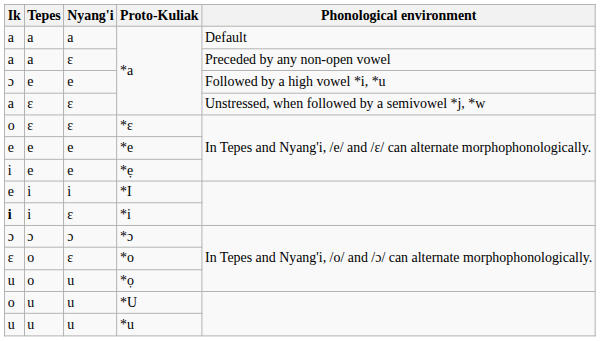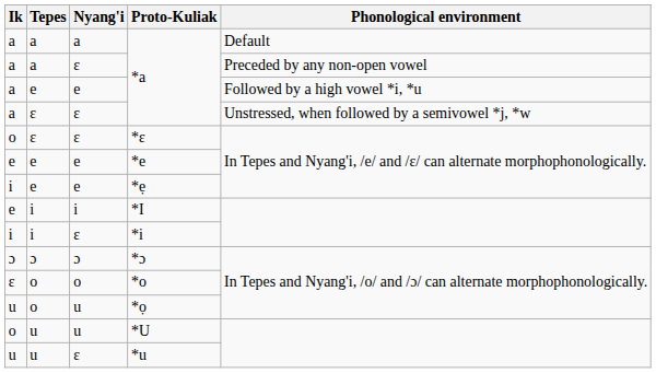 <table class="wikitable">
 <tr>
 <th>Ik</th>
 <th>Tepes</th>
 <th>Nyang'i</th>
 <th>Proto-Kuliak</th>
 <th>Phonological environment</th>
 </tr>
 <tr>
 <td>a</td>
 <td>a</td>
 <td>a</td>
 <td rowspan="4">*a</td>
 <td>Default</td>
 </tr>
 <tr>
 <td>a</td>
 <td>a</td>
 <td>ɛ</td>
 <td>Preceded by any non-open vowel</td>
 </tr>
 <tr>
-<td>ɔ</td>
+<td>a</td>
 <td>e</td>
 <td>e</td>
 <td>Followed by a high vowel *i, *u</td>
 </tr>
 <tr>
 <td>a</td>
 <td>ɛ</td>
 <td>ɛ</td>
 <td>Unstressed, when followed by a semivowel *j, *w</td>
 </tr>
 <tr>
 <td>o</td>
 <td>ɛ</td>
 <td>ɛ</td>
 <td>*ɛ</td>
 <td rowspan="3">In Tepes and Nyang'i, /e/ and /ɛ/ can alternate morphophonologically.</td>
 </tr>
 <tr>
 <td>e</td>
 <td>e</td>
 <td>e</td>
 <td>*e</td>
 </tr>
 <tr>
 <td>i</td>
 <td>e</td>
 <td>e</td>
 <td>*ẹ</td>
 </tr>
 <tr>
 <td>e</td>
 <td>i</td>
 <td>i</td>
 <td>*I</td>
 </tr>
 <tr>
-<td><strong>i</strong></td>
+<td>i</td>
 <td>i</td>
 <td>ɛ</td>
 <td>*i</td>
 </tr>
 <tr>
 <td>ɔ</td>
 <td>ɔ</td>
 <td>ɔ</td>
 <td>*ɔ</td>
 <td rowspan="3">In Tepes and Nyang'i, /o/ and /ɔ/ can alternate morphophonologically.</td>
 </tr>
 <tr>
 <td>ɛ</td>
 <td>o</td>
-<td>ɛ</td>
+<td>o</td>
 <td>*o</td>
 </tr>
 <tr>
 <td>u</td>
 <td>o</td>
 <td>u</td>
 <td>*ọ</td>
 </tr>
 <tr>
 <td>o</td>
 <td>u</td>
 <td>u</td>
 <td>*U</td>
 </tr>
 <tr>
 <td>u</td>
 <td>u</td>
-<td>u</td>
+<td>ɛ</td>
 <td>*u</td>
 </tr>
 </table>
